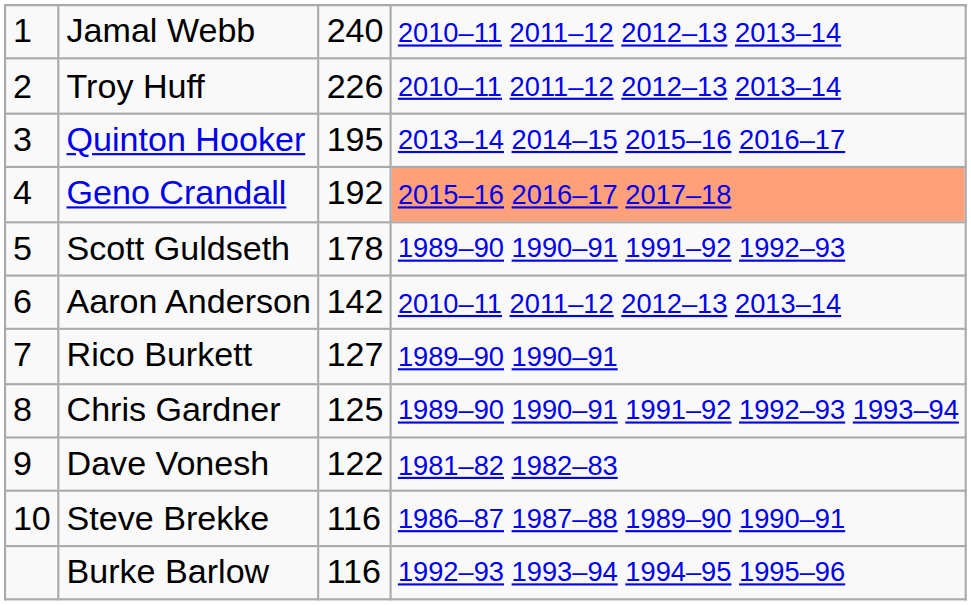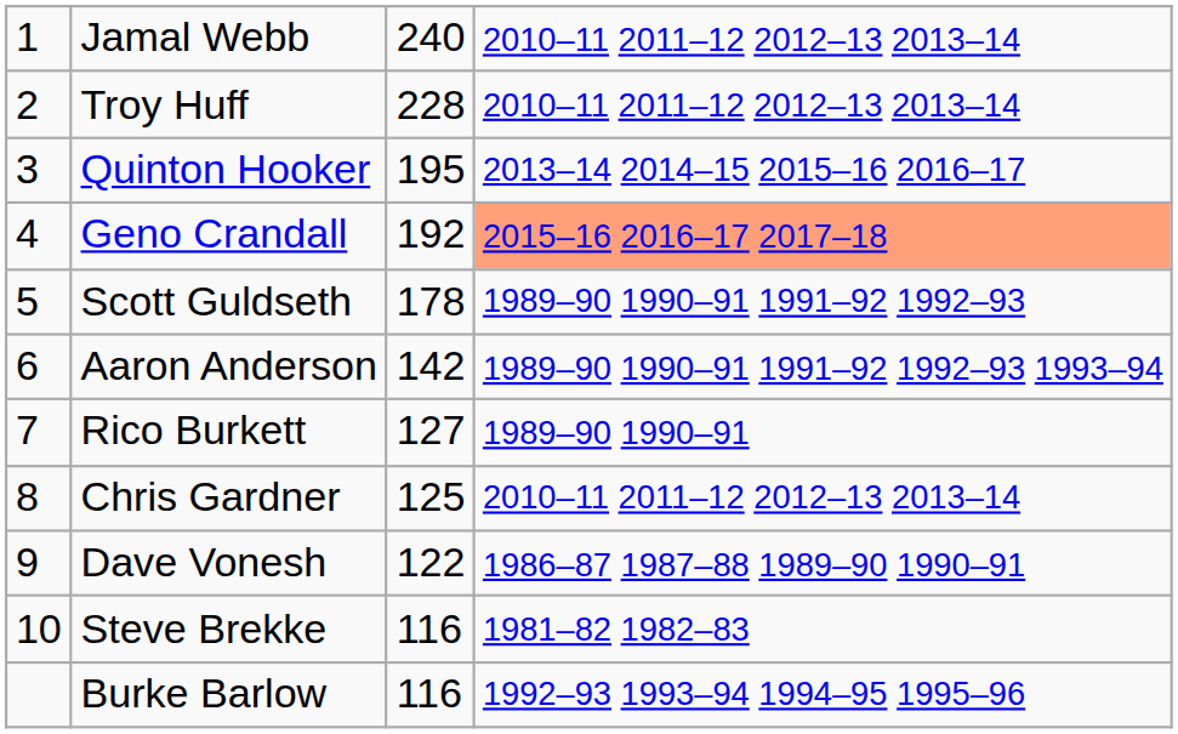 <table class="wikitable">
 <tr>
 </tr>
 <tr>
 <td>1</td>
 <td>Jamal Webb</td>
 <td>240</td>
 <td style="font-size:80%;"><a href='#'>2010–11</a> <a href='#'>2011–12</a> <a href='#'>2012–13</a> <a href='#'>2013–14</a></td>
 </tr>
 <tr>
 <td>2</td>
 <td>Troy Huff</td>
-<td>226</td>
+<td>228</td>
 <td style="font-size:80%;"><a href='#'>2010–11</a> <a href='#'>2011–12</a> <a href='#'>2012–13</a> <a href='#'>2013–14</a></td>
 </tr>
 <tr>
 <td>3</td>
 <td><a href='#'>Quinton Hooker</a></td>
 <td>195</td>
 <td style="font-size:80%;"><a href='#'>2013–14</a> <a href='#'>2014–15</a> <a href='#'>2015–16</a> <a href='#'>2016–17</a></td>
 </tr>
 <tr>
 <td>4</td>
 <td><a href='#'>Geno Crandall</a></td>
 <td>192</td>
 <td style="background: lightsalmon; font-size:80%;"><a href='#'>2015–16</a> <a href='#'>2016–17</a> <a href='#'>2017–18</a></td>
 </tr>
 <tr>
 <td>5</td>
 <td>Scott Guldseth</td>
 <td>178</td>
 <td style="font-size:80%;"><a href='#'>1989–90</a> <a href='#'>1990–91</a> <a href='#'>1991–92</a> <a href='#'>1992–93</a></td>
 </tr>
 <tr>
 <td>6</td>
 <td>Aaron Anderson</td>
 <td>142</td>
-<td style="font-size:80%;"><a href='#'>2010–11</a> <a href='#'>2011–12</a> <a href='#'>2012–13</a> <a href='#'>2013–14</a></td>
+<td style="font-size:80%;"><a href='#'>1989–90</a> <a href='#'>1990–91</a> <a href='#'>1991–92</a> <a href='#'>1992–93</a> <a href='#'>1993–94</a></td>
 </tr>
 <tr>
 <td>7</td>
 <td>Rico Burkett</td>
 <td>127</td>
 <td style="font-size:80%;"><a href='#'>1989–90</a> <a href='#'>1990–91</a></td>
 </tr>
 <tr>
 <td>8</td>
 <td>Chris Gardner</td>
 <td>125</td>
-<td style="font-size:80%;"><a href='#'>1989–90</a> <a href='#'>1990–91</a> <a href='#'>1991–92</a> <a href='#'>1992–93</a> <a href='#'>1993–94</a></td>
+<td style="font-size:80%;"><a href='#'>2010–11</a> <a href='#'>2011–12</a> <a href='#'>2012–13</a> <a href='#'>2013–14</a></td>
 </tr>
 <tr>
 <td>9</td>
 <td>Dave Vonesh</td>
 <td>122</td>
-<td style="font-size:80%;"><a href='#'>1981–82</a> <a href='#'>1982–83</a></td>
+<td style="font-size:80%;"><a href='#'>1986–87</a> <a href='#'>1987–88</a> <a href='#'>1989–90</a> <a href='#'>1990–91</a></td>
 </tr>
 <tr>
 <td>10</td>
 <td>Steve Brekke</td>
 <td>116</td>
-<td style="font-size:80%;"><a href='#'>1986–87</a> <a href='#'>1987–88</a> <a href='#'>1989–90</a> <a href='#'>1990–91</a></td>
+<td style="font-size:80%;"><a href='#'>1981–82</a> <a href='#'>1982–83</a></td>
 </tr>
 <tr>
 <td></td>
 <td>Burke Barlow</td>
 <td>116</td>
 <td style="font-size:80%;"><a href='#'>1992–93</a> <a href='#'>1993–94</a> <a href='#'>1994–95</a> <a href='#'>1995–96</a></td>
 </tr>
 </table>
